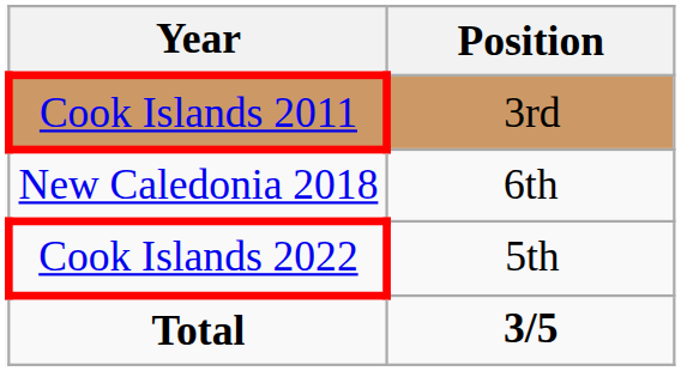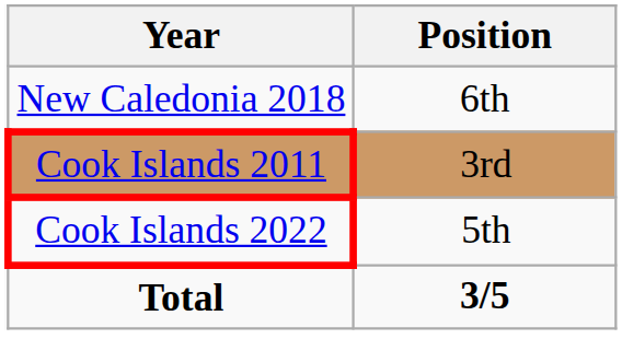 <table class="wikitable" style="text-align: center;">
 <tr>
 <th>Year</th>
 <th width="100">Position</th>
 </tr>
+<tr bgcolor=>
+<td><a href='#'>New Caledonia 2018</a></td>
+<td>6th</td>
+</tr>
 <tr bgcolor=#cc9966>
 <td style="border: 3px solid red"><a href='#'>Cook Islands 2011</a></td>
 <td>3rd</td>
-</tr>
-<tr bgcolor=>
-<td><a href='#'>New Caledonia 2018</a></td>
-<td>6th</td>
 </tr>
 <tr>
 <td style="border: 3px solid red"><a href='#'>Cook Islands 2022</a></td>
 <td>5th</td>
 </tr>
 <tr>
 <td><strong>Total</strong></td>
 <td><strong>3/5</strong></td>
 </tr>
 </table>
